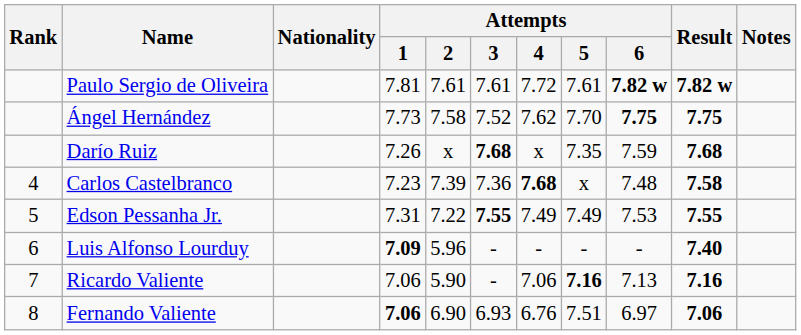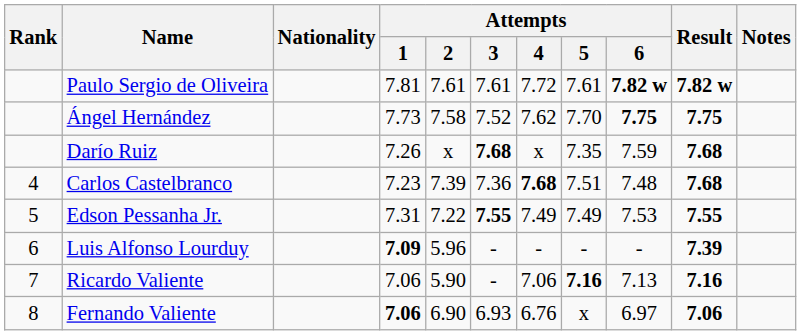 <table class="wikitable sortable" style="text-align:center">
 <tr>
 <th rowspan=2>Rank</th>
 <th rowspan=2>Name</th>
 <th rowspan=2>Nationality</th>
 <th colspan=6>Attempts</th>
 <th rowspan=2>Result</th>
 <th rowspan=2>Notes</th>
 </tr>
 <tr>
 <th>1</th>
 <th>2</th>
 <th>3</th>
 <th>4</th>
 <th>5</th>
 <th>6</th>
 </tr>
 <tr>
 <td align=center></td>
 <td align=left><a href='#'>Paulo Sergio de Oliveira</a></td>
 <td align=left></td>
 <td>7.81</td>
 <td>7.61</td>
 <td>7.61</td>
 <td>7.72</td>
 <td>7.61</td>
 <td><strong>7.82 w</strong></td>
 <td><strong>7.82 w</strong></td>
 <td></td>
 </tr>
 <tr>
 <td align=center></td>
 <td align=left><a href='#'>Ángel Hernández</a></td>
 <td align=left></td>
 <td>7.73</td>
 <td>7.58</td>
 <td>7.52</td>
 <td>7.62</td>
 <td>7.70</td>
 <td><strong>7.75</strong></td>
 <td><strong>7.75</strong></td>
 <td></td>
 </tr>
 <tr>
 <td align=center></td>
 <td align=left><a href='#'>Darío Ruiz</a></td>
 <td align=left></td>
 <td>7.26</td>
 <td>x</td>
 <td><strong>7.68</strong></td>
 <td>x</td>
 <td>7.35</td>
 <td>7.59</td>
 <td><strong>7.68</strong></td>
 <td></td>
 </tr>
 <tr>
 <td align=center>4</td>
 <td align=left><a href='#'>Carlos Castelbranco</a></td>
 <td align=left></td>
 <td>7.23</td>
 <td>7.39</td>
 <td>7.36</td>
 <td><strong>7.68</strong></td>
-<td>x</td>
+<td>7.51</td>
 <td>7.48</td>
-<td><strong>7.58</strong></td>
+<td><strong>7.68</strong></td>
 <td></td>
 </tr>
 <tr>
 <td align=center>5</td>
 <td align=left><a href='#'>Edson Pessanha Jr.</a></td>
 <td align=left></td>
 <td>7.31</td>
 <td>7.22</td>
 <td><strong>7.55</strong></td>
 <td>7.49</td>
 <td>7.49</td>
 <td>7.53</td>
 <td><strong>7.55</strong></td>
 <td></td>
 </tr>
 <tr>
 <td align=center>6</td>
 <td align=left><a href='#'>Luis Alfonso Lourduy</a></td>
 <td align=left></td>
 <td><strong>7.09</strong></td>
 <td>5.96</td>
 <td>-</td>
 <td>-</td>
 <td>-</td>
 <td>-</td>
-<td><strong>7.40</strong></td>
+<td><strong>7.39</strong></td>
 <td></td>
 </tr>
 <tr>
 <td align=center>7</td>
 <td align=left><a href='#'>Ricardo Valiente</a></td>
 <td align=left></td>
 <td>7.06</td>
 <td>5.90</td>
 <td>-</td>
 <td>7.06</td>
 <td><strong>7.16</strong></td>
 <td>7.13</td>
 <td><strong>7.16</strong></td>
 <td></td>
 </tr>
 <tr>
 <td align=center>8</td>
 <td align=left><a href='#'>Fernando Valiente</a></td>
 <td align=left></td>
 <td><strong>7.06</strong></td>
 <td>6.90</td>
 <td>6.93</td>
 <td>6.76</td>
-<td>7.51</td>
+<td>x</td>
 <td>6.97</td>
 <td><strong>7.06</strong></td>
 <td></td>
 </tr>
 </table>
